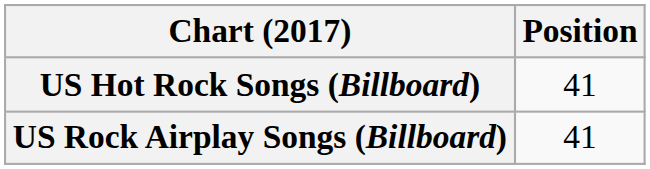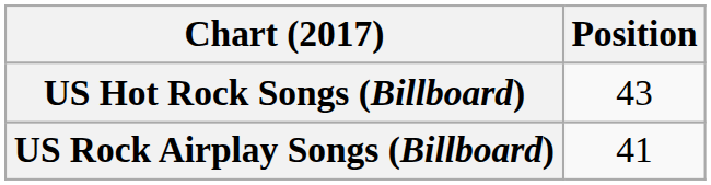 <table class="wikitable sortable plainrowheaders" style="text-align:center">
 <tr>
 <th scope="col">Chart (2017)</th>
 <th scope="col">Position</th>
 </tr>
 <tr>
 <th scope="row">US Hot Rock Songs (<em>Billboard</em>)</th>
-<td>41</td>
+<td>43</td>
 </tr>
 <tr>
 <th scope="row">US Rock Airplay Songs (<em>Billboard</em>)</th>
 <td>41</td>
 </tr>
 </table>
